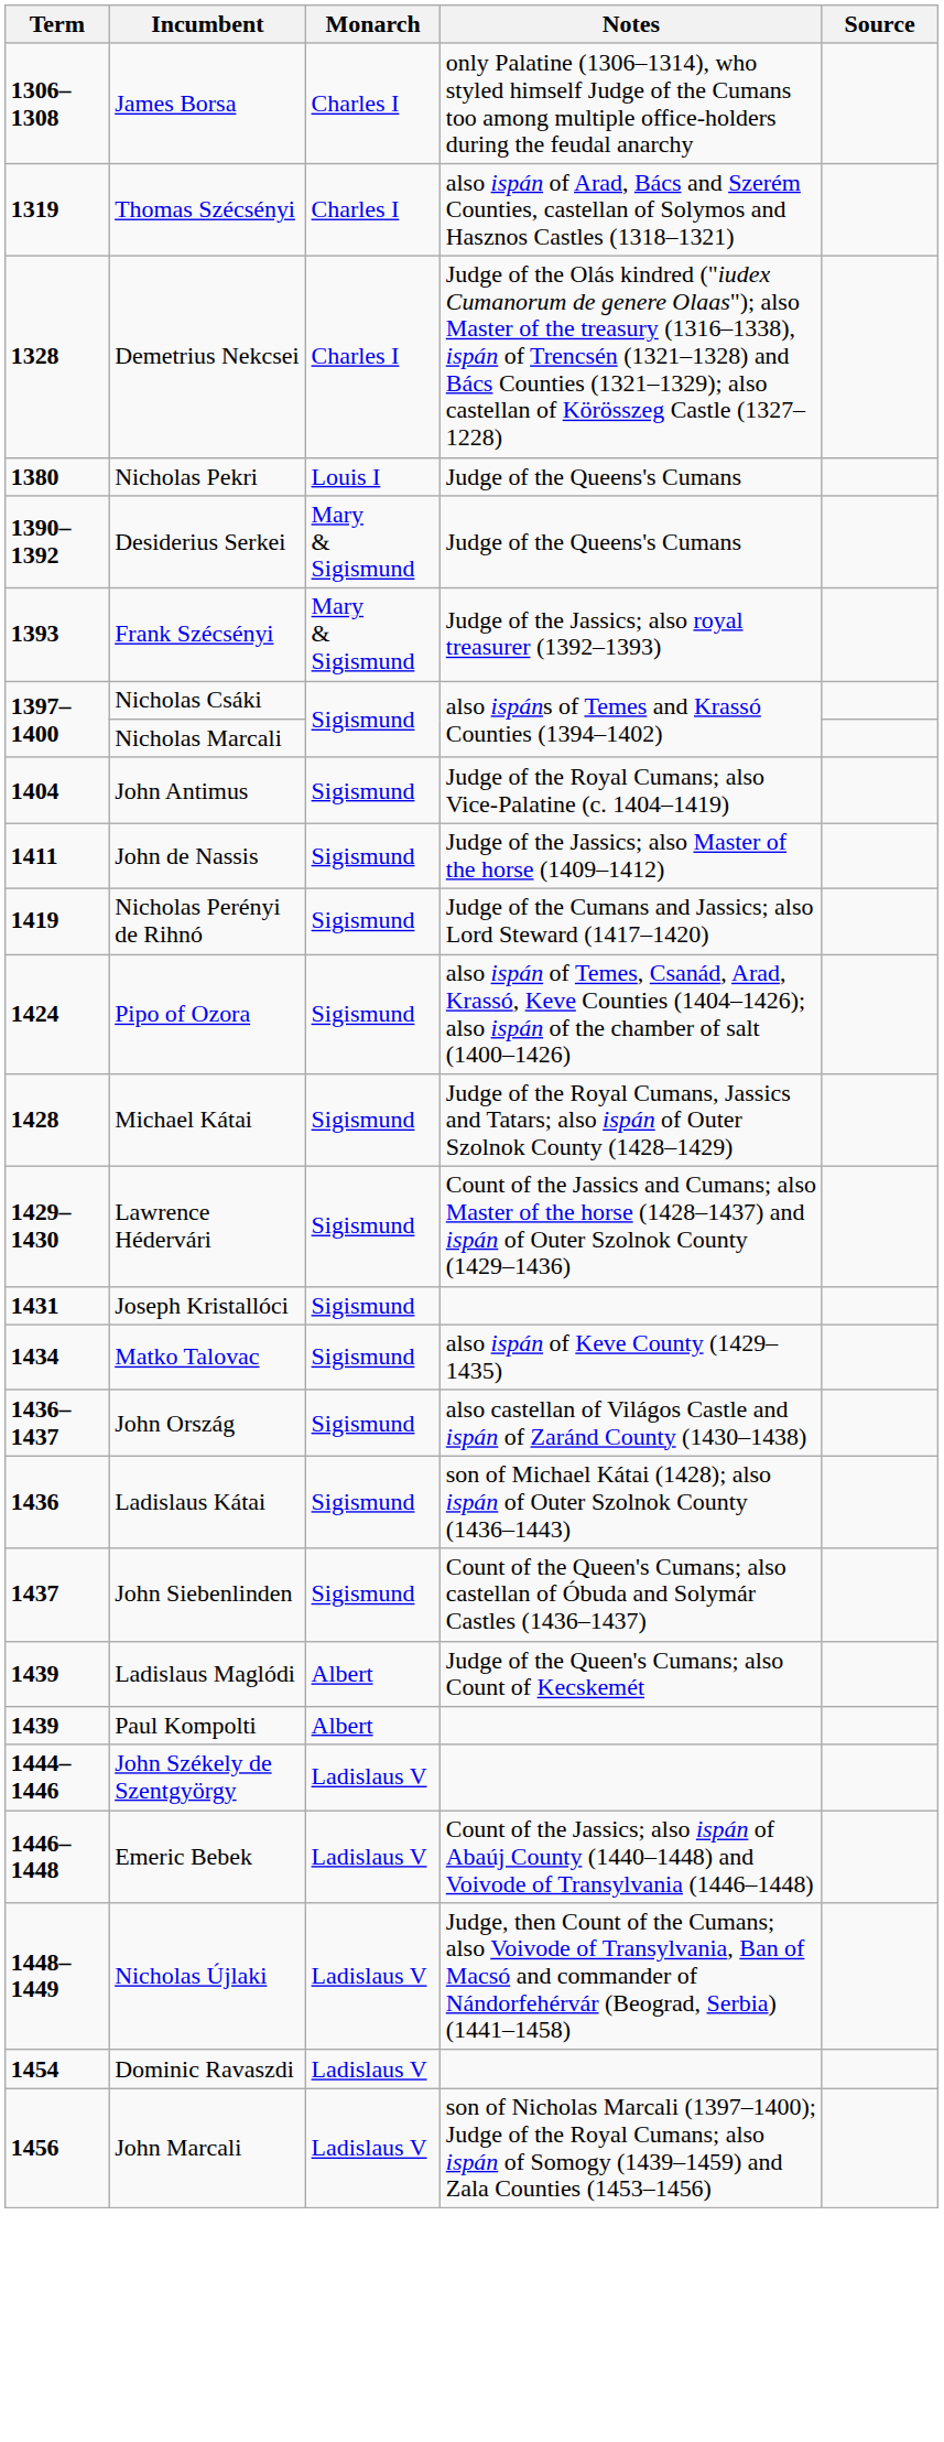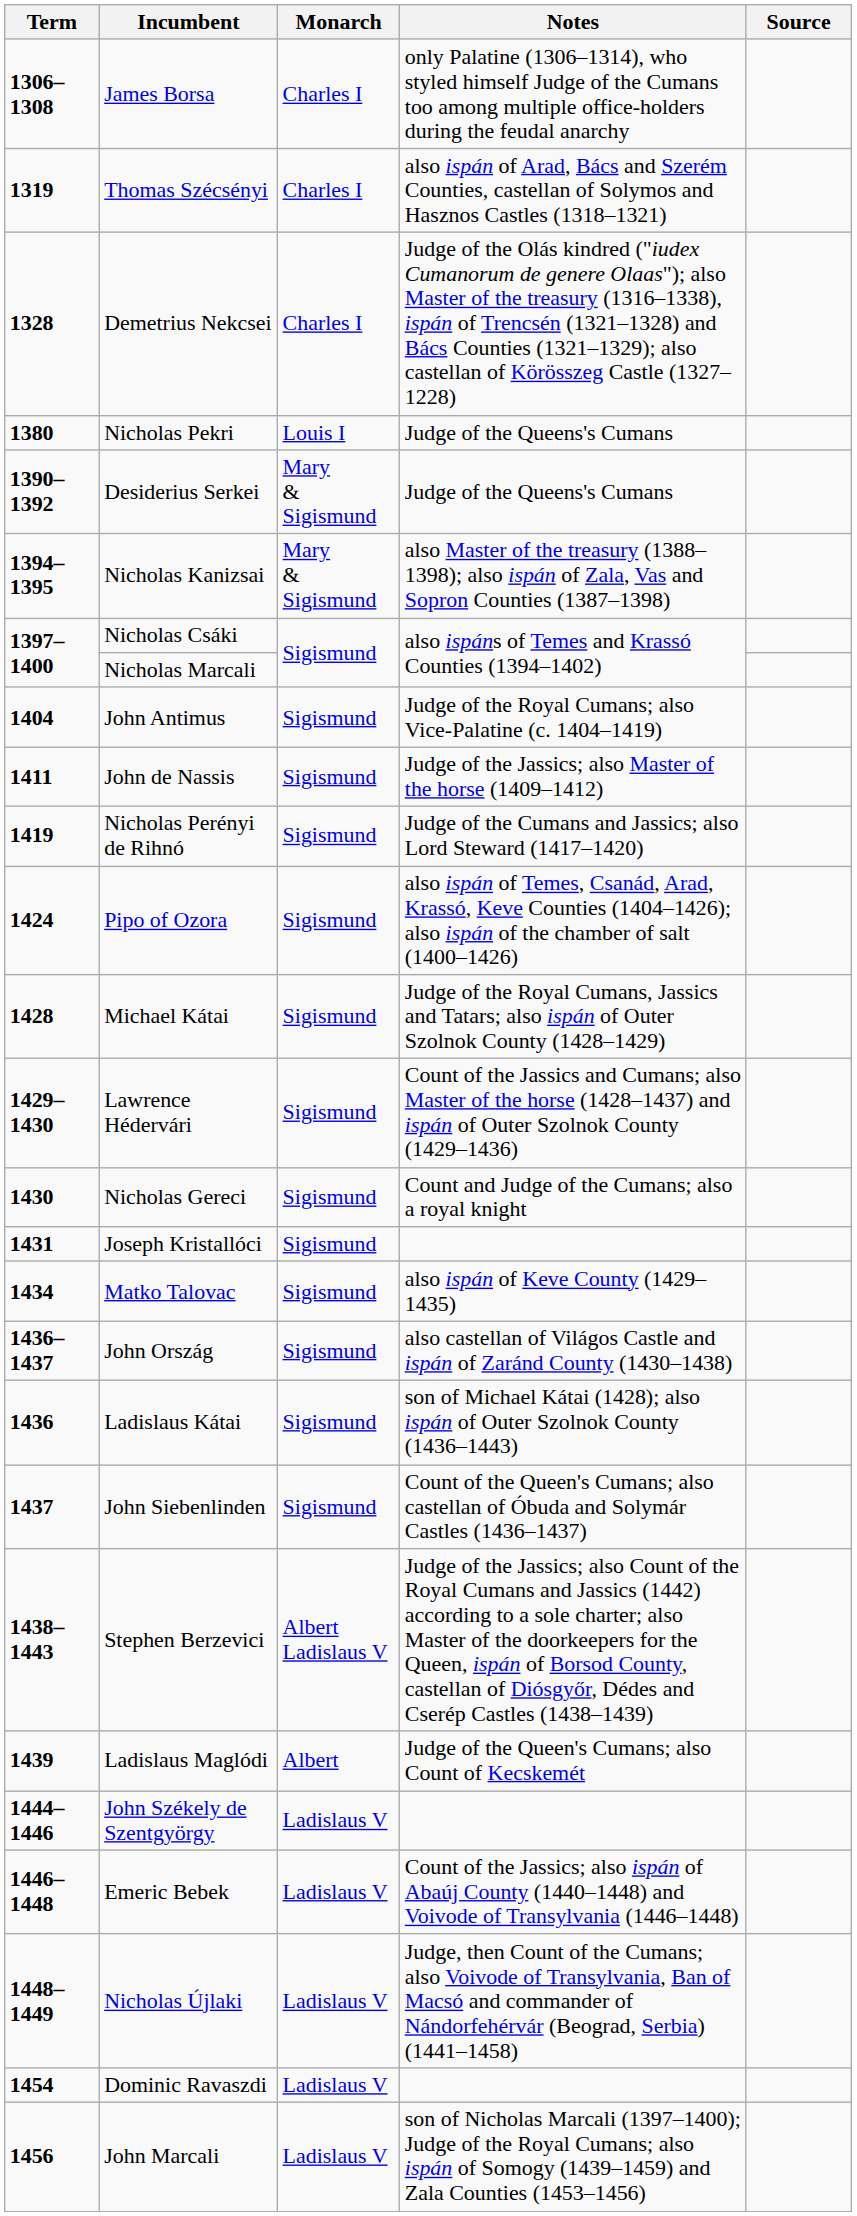 <table class="wikitable" style="width: 70%">
 <tr>
 <th scope="col" width="9%">Term</th>
 <th scope="col" width="17%">Incumbent</th>
 <th scope="col" width="9%">Monarch</th>
 <th scope="col" width="33%">Notes</th>
 <th scope="col" width="10%">Source</th>
 </tr>
 <tr>
 <td><strong>1306–1308</strong></td>
 <td><a href='#'>James Borsa</a></td>
 <td><a href='#'>Charles I</a></td>
 <td>only Palatine (1306–1314), who styled himself Judge of the Cumans too among multiple office-holders during the feudal anarchy</td>
 <td></td>
 </tr>
 <tr>
 <td><strong>1319</strong></td>
 <td><a href='#'>Thomas Szécsényi</a></td>
 <td><a href='#'>Charles I</a></td>
 <td>also <em><a href='#'>ispán</a></em> of <a href='#'>Arad</a>, <a href='#'>Bács</a> and <a href='#'>Szerém</a> Counties, castellan of Solymos and Hasznos Castles (1318–1321)</td>
 <td></td>
 </tr>
 <tr>
 <td><strong>1328</strong></td>
 <td>Demetrius Nekcsei</td>
 <td><a href='#'>Charles I</a></td>
 <td>Judge of the Olás kindred ("<em>iudex Cumanorum de genere Olaas</em>"); also <a href='#'>Master of the treasury</a> (1316–1338), <em><a href='#'>ispán</a></em> of <a href='#'>Trencsén</a> (1321–1328) and <a href='#'>Bács</a> Counties (1321–1329); also castellan of <a href='#'>Körösszeg</a> Castle (1327–1228)</td>
 <td></td>
 </tr>
 <tr>
 <td><strong>1380</strong></td>
 <td>Nicholas Pekri</td>
 <td><a href='#'>Louis I</a></td>
 <td>Judge of the Queens's Cumans</td>
 <td></td>
 </tr>
 <tr>
 <td><strong>1390–1392</strong></td>
 <td>Desiderius Serkei</td>
 <td><a href='#'>Mary</a><br>& <a href='#'>Sigismund</a></td>
 <td>Judge of the Queens's Cumans</td>
 <td></td>
 </tr>
 <tr>
-<td><strong>1393</strong></td>
-<td><a href='#'>Frank Szécsényi</a></td>
+<td><strong>1394–1395</strong></td>
+<td>Nicholas Kanizsai</td>
 <td><a href='#'>Mary</a><br>& <a href='#'>Sigismund</a></td>
-<td>Judge of the Jassics; also <a href='#'>royal treasurer</a> (1392–1393)</td>
+<td>also <a href='#'>Master of the treasury</a> (1388–1398); also <em><a href='#'>ispán</a></em> of <a href='#'>Zala</a>, <a href='#'>Vas</a> and <a href='#'>Sopron</a> Counties (1387–1398)</td>
 <td></td>
 </tr>
 <tr>
 <td rowspan="2"><strong>1397–1400</strong></td>
 <td>Nicholas Csáki</td>
 <td rowspan="2"><a href='#'>Sigismund</a></td>
 <td rowspan="2">also <em><a href='#'>ispán</a></em>s of <a href='#'>Temes</a> and <a href='#'>Krassó</a> Counties (1394–1402)</td>
 <td></td>
 </tr>
 <tr>
 <td>Nicholas Marcali</td>
 <td></td>
 </tr>
 <tr>
 <td><strong>1404</strong></td>
 <td>John Antimus</td>
 <td><a href='#'>Sigismund</a></td>
 <td>Judge of the Royal Cumans; also Vice-Palatine (c. 1404–1419)</td>
 <td></td>
 </tr>
 <tr>
 <td><strong>1411</strong></td>
 <td>John de Nassis</td>
 <td><a href='#'>Sigismund</a></td>
 <td>Judge of the Jassics; also <a href='#'>Master of the horse</a> (1409–1412)</td>
 <td></td>
 </tr>
 <tr>
 <td><strong>1419</strong></td>
 <td>Nicholas Perényi de Rihnó</td>
 <td><a href='#'>Sigismund</a></td>
 <td>Judge of the Cumans and Jassics; also Lord Steward (1417–1420)</td>
 <td></td>
 </tr>
 <tr>
 <td><strong>1424</strong></td>
 <td><a href='#'>Pipo of Ozora</a></td>
 <td><a href='#'>Sigismund</a></td>
 <td>also <em><a href='#'>ispán</a></em> of <a href='#'>Temes</a>, <a href='#'>Csanád</a>, <a href='#'>Arad</a>, <a href='#'>Krassó</a>, <a href='#'>Keve</a> Counties (1404–1426); also <em><a href='#'>ispán</a></em> of the chamber of salt (1400–1426)</td>
 <td></td>
 </tr>
 <tr>
 <td><strong>1428</strong></td>
 <td>Michael Kátai</td>
 <td><a href='#'>Sigismund</a></td>
 <td>Judge of the Royal Cumans, Jassics and Tatars; also <em><a href='#'>ispán</a></em> of Outer Szolnok County (1428–1429)</td>
 <td></td>
 </tr>
 <tr>
 <td><strong>1429–1430</strong></td>
 <td>Lawrence Hédervári</td>
 <td><a href='#'>Sigismund</a></td>
 <td>Count of the Jassics and Cumans; also <a href='#'>Master of the horse</a> (1428–1437) and <em><a href='#'>ispán</a></em> of Outer Szolnok County (1429–1436)</td>
 <td></td>
 </tr>
 <tr>
+<td><strong>1430</strong></td>
+<td>Nicholas Gereci</td>
+<td><a href='#'>Sigismund</a></td>
+<td>Count and Judge of the Cumans; also a royal knight</td>
+<td></td>
+</tr>
+<tr>
 <td><strong>1431</strong></td>
 <td>Joseph Kristallóci</td>
 <td><a href='#'>Sigismund</a></td>
 <td></td>
 <td></td>
 </tr>
 <tr>
 <td><strong>1434</strong></td>
 <td><a href='#'>Matko Talovac</a></td>
 <td><a href='#'>Sigismund</a></td>
 <td>also <em><a href='#'>ispán</a></em> of <a href='#'>Keve County</a> (1429–1435)</td>
 <td></td>
 </tr>
 <tr>
 <td><strong>1436–1437</strong></td>
 <td>John Ország</td>
 <td><a href='#'>Sigismund</a></td>
 <td>also castellan of Világos Castle and <em><a href='#'>ispán</a></em> of <a href='#'>Zaránd County</a> (1430–1438)</td>
 <td></td>
 </tr>
 <tr>
 <td><strong>1436</strong></td>
 <td>Ladislaus Kátai</td>
 <td><a href='#'>Sigismund</a></td>
 <td>son of Michael Kátai (1428); also <em><a href='#'>ispán</a></em> of Outer Szolnok County (1436–1443)</td>
 <td></td>
 </tr>
 <tr>
 <td><strong>1437</strong></td>
 <td>John Siebenlinden</td>
 <td><a href='#'>Sigismund</a></td>
 <td>Count of the Queen's Cumans; also castellan of Óbuda and Solymár Castles (1436–1437)</td>
 <td></td>
 </tr>
 <tr>
+<td><strong>1438–1443</strong></td>
+<td>Stephen Berzevici</td>
+<td><a href='#'>Albert</a><br><a href='#'>Ladislaus V</a></td>
+<td>Judge of the Jassics; also Count of the Royal Cumans and Jassics (1442) according to a sole charter; also Master of the doorkeepers for the Queen, <em><a href='#'>ispán</a></em> of <a href='#'>Borsod County</a>, castellan of <a href='#'>Diósgyőr</a>, Dédes and Cserép Castles (1438–1439)</td>
+<td></td>
+</tr>
+<tr>
 <td><strong>1439</strong></td>
 <td>Ladislaus Maglódi</td>
 <td><a href='#'>Albert</a></td>
 <td>Judge of the Queen's Cumans; also Count of <a href='#'>Kecskemét</a></td>
-<td></td>
-</tr>
-<tr>
-<td><strong>1439</strong></td>
-<td>Paul Kompolti</td>
-<td><a href='#'>Albert</a></td>
-<td></td>
 <td></td>
 </tr>
 <tr>
 <td><strong>1444–1446</strong></td>
 <td><a href='#'>John Székely de Szentgyörgy</a></td>
 <td><a href='#'>Ladislaus V</a></td>
 <td></td>
 <td></td>
 </tr>
 <tr>
 <td><strong>1446–1448</strong></td>
 <td>Emeric Bebek</td>
 <td><a href='#'>Ladislaus V</a></td>
 <td>Count of the Jassics; also <em><a href='#'>ispán</a></em> of <a href='#'>Abaúj County</a> (1440–1448) and <a href='#'>Voivode of Transylvania</a> (1446–1448)</td>
 <td></td>
 </tr>
 <tr>
 <td><strong>1448–1449</strong></td>
 <td><a href='#'>Nicholas Újlaki</a></td>
 <td><a href='#'>Ladislaus V</a></td>
 <td>Judge, then Count of the Cumans; also <a href='#'>Voivode of Transylvania</a>, <a href='#'>Ban of Macsó</a> and commander of <a href='#'>Nándorfehérvár</a> (Beograd, <a href='#'>Serbia</a>) (1441–1458)</td>
 <td></td>
 </tr>
 <tr>
 <td><strong>1454</strong></td>
 <td>Dominic Ravaszdi</td>
 <td><a href='#'>Ladislaus V</a></td>
 <td></td>
 <td></td>
 </tr>
 <tr>
 <td><strong>1456</strong></td>
 <td>John Marcali</td>
 <td><a href='#'>Ladislaus V</a></td>
 <td>son of Nicholas Marcali (1397–1400); Judge of the Royal Cumans; also <em><a href='#'>ispán</a></em> of Somogy (1439–1459) and Zala Counties (1453–1456)</td>
 <td></td>
 </tr>
 </table>
